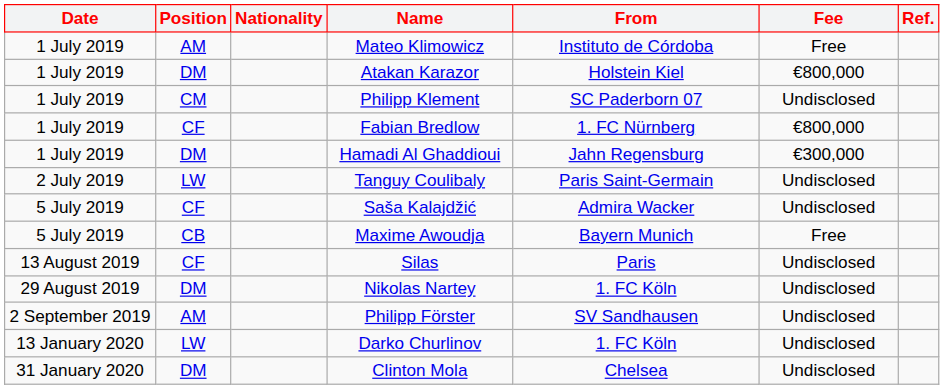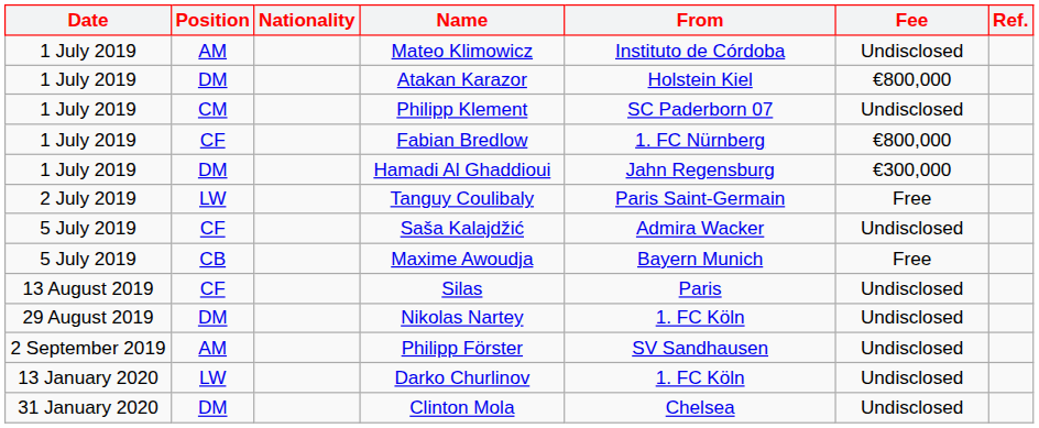 <table class="wikitable"  style="text-align:center; font-size:90%; ">
 <tr>
 <th style="background:#F2F3F4; color:#FF0000; border:1px solid #FF0000; width:120px;">Date</th>
 <th style="background:#F2F3F4; color:#FF0000; border:1px solid #FF0000; width:50px;">Position</th>
 <th style="background:#F2F3F4; color:#FF0000; border:1px solid #FF0000; width:50px;">Nationality</th>
 <th style="background:#F2F3F4; color:#FF0000; border:1px solid #FF0000; width:150px;">Name</th>
 <th style="background:#F2F3F4; color:#FF0000; border:1px solid #FF0000; width:200px;">From</th>
 <th style="background:#F2F3F4; color:#FF0000; border:1px solid #FF0000; width:110px;">Fee</th>
 <th style="background:#F2F3F4; color:#FF0000; border:1px solid #FF0000; width:25px;">Ref.</th>
 </tr>
 <tr>
 <td>1 July 2019</td>
 <td><a href='#'>AM</a></td>
 <td></td>
 <td><a href='#'>Mateo Klimowicz</a></td>
 <td> <a href='#'>Instituto de Córdoba</a></td>
-<td>Free</td>
+<td>Undisclosed</td>
 <td></td>
 </tr>
 <tr>
 <td>1 July 2019</td>
 <td><a href='#'>DM</a></td>
 <td></td>
 <td><a href='#'>Atakan Karazor</a></td>
 <td> <a href='#'>Holstein Kiel</a></td>
 <td>€800,000</td>
 <td></td>
 </tr>
 <tr>
 <td>1 July 2019</td>
 <td><a href='#'>CM</a></td>
 <td></td>
 <td><a href='#'>Philipp Klement</a></td>
 <td> <a href='#'>SC Paderborn 07</a></td>
 <td>Undisclosed</td>
 <td></td>
 </tr>
 <tr>
 <td>1 July 2019</td>
 <td><a href='#'>CF</a></td>
 <td></td>
 <td><a href='#'>Fabian Bredlow</a></td>
 <td> <a href='#'>1. FC Nürnberg</a></td>
 <td>€800,000</td>
 <td></td>
 </tr>
 <tr>
 <td>1 July 2019</td>
 <td><a href='#'>DM</a></td>
 <td></td>
 <td><a href='#'>Hamadi Al Ghaddioui</a></td>
 <td><a href='#'>Jahn Regensburg</a></td>
 <td>€300,000</td>
 <td></td>
 </tr>
 <tr>
 <td>2 July 2019</td>
 <td><a href='#'>LW</a></td>
 <td></td>
 <td><a href='#'>Tanguy Coulibaly</a></td>
 <td> <a href='#'>Paris Saint-Germain</a></td>
-<td>Undisclosed</td>
+<td>Free</td>
 <td></td>
 </tr>
 <tr>
 <td>5 July 2019</td>
 <td><a href='#'>CF</a></td>
 <td></td>
 <td><a href='#'>Saša Kalajdžić</a></td>
 <td> <a href='#'>Admira Wacker</a></td>
 <td>Undisclosed</td>
 <td></td>
 </tr>
 <tr>
 <td>5 July 2019</td>
 <td><a href='#'>CB</a></td>
 <td></td>
 <td><a href='#'>Maxime Awoudja</a></td>
 <td> <a href='#'>Bayern Munich</a></td>
 <td>Free</td>
 <td></td>
 </tr>
 <tr>
 <td>13 August 2019</td>
 <td><a href='#'>CF</a></td>
 <td></td>
 <td><a href='#'>Silas</a></td>
 <td> <a href='#'>Paris</a></td>
 <td>Undisclosed</td>
 <td></td>
 </tr>
 <tr>
 <td>29 August 2019</td>
 <td><a href='#'>DM</a></td>
 <td></td>
 <td><a href='#'>Nikolas Nartey</a></td>
 <td> <a href='#'>1. FC Köln</a></td>
 <td>Undisclosed</td>
 <td></td>
 </tr>
 <tr>
 <td>2 September 2019</td>
 <td><a href='#'>AM</a></td>
 <td></td>
 <td><a href='#'>Philipp Förster</a></td>
 <td> <a href='#'>SV Sandhausen</a></td>
 <td>Undisclosed</td>
 <td></td>
 </tr>
 <tr>
 <td>13 January 2020</td>
 <td><a href='#'>LW</a></td>
 <td></td>
 <td><a href='#'>Darko Churlinov</a></td>
 <td> <a href='#'>1. FC Köln</a></td>
 <td>Undisclosed</td>
 <td></td>
 </tr>
 <tr>
 <td>31 January 2020</td>
 <td><a href='#'>DM</a></td>
 <td></td>
 <td><a href='#'>Clinton Mola</a></td>
 <td> <a href='#'>Chelsea</a></td>
 <td>Undisclosed</td>
 <td></td>
 </tr>
 </table>
